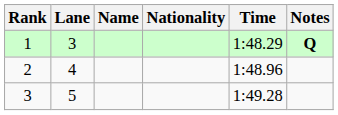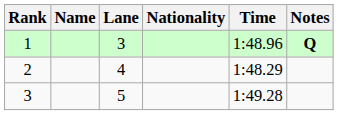 <table class="wikitable sortable" style="text-align:center">
 <tr>
 <th>Rank</th>
+<th>Name</th>
 <th>Lane</th>
-<th>Name</th>
 <th>Nationality</th>
 <th>Time</th>
 <th>Notes</th>
 </tr>
 <tr bgcolor=#ccffcc>
 <td>1</td>
+<td align=left></td>
 <td>3</td>
 <td align=left></td>
-<td align=left></td>
-<td>1:48.29</td>
+<td>1:48.96</td>
 <td><strong>Q</strong></td>
 </tr>
 <tr>
 <td>2</td>
+<td align=left></td>
 <td>4</td>
 <td align=left></td>
-<td align=left></td>
-<td>1:48.96</td>
+<td>1:48.29</td>
 <td></td>
 </tr>
 <tr>
 <td>3</td>
+<td align=left></td>
 <td>5</td>
-<td align=left></td>
 <td align=left></td>
 <td>1:49.28</td>
 <td></td>
 </tr>
 </table>
